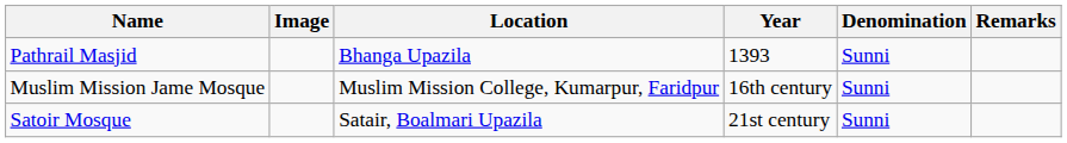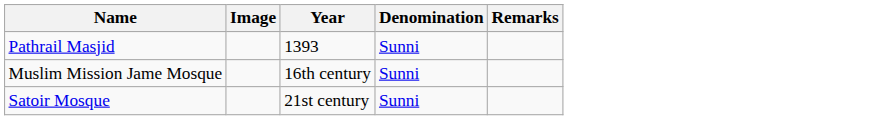 <table class="wikitable sortable">
 <tr>
 <th>Name</th>
 <th align=center class=unsortable>Image</th>
-<th>Location</th>
 <th>Year</th>
 <th>Denomination</th>
 <th align=left class=unsortable>Remarks</th>
 </tr>
 <tr valign=top>
 <td><a href='#'>Pathrail Masjid</a></td>
 <td></td>
-<td><a href='#'>Bhanga Upazila</a></td>
 <td>1393</td>
 <td><a href='#'>Sunni</a></td>
 <td></td>
 </tr>
 <tr valign=top>
 <td>Muslim Mission Jame Mosque</td>
 <td></td>
-<td>Muslim Mission College, Kumarpur, <a href='#'>Faridpur</a></td>
 <td>16th century</td>
 <td><a href='#'>Sunni</a></td>
 <td></td>
 </tr>
 <tr valign=top>
 <td><a href='#'>Satoir Mosque</a></td>
 <td></td>
-<td>Satair, <a href='#'>Boalmari Upazila</a></td>
 <td>21st century</td>
 <td><a href='#'>Sunni</a></td>
 <td></td>
 </tr>
 </table>
